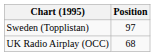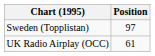 <table class="wikitable">
 <tr>
 <th>Chart (1995)</th>
 <th>Position</th>
 </tr>
 <tr>
 <td>Sweden (Topplistan)</td>
 <td align="center">97</td>
 </tr>
 <tr>
 <td>UK Radio Airplay (OCC)</td>
-<td align="center">68</td>
+<td align="center">61</td>
 </tr>
 </table>
